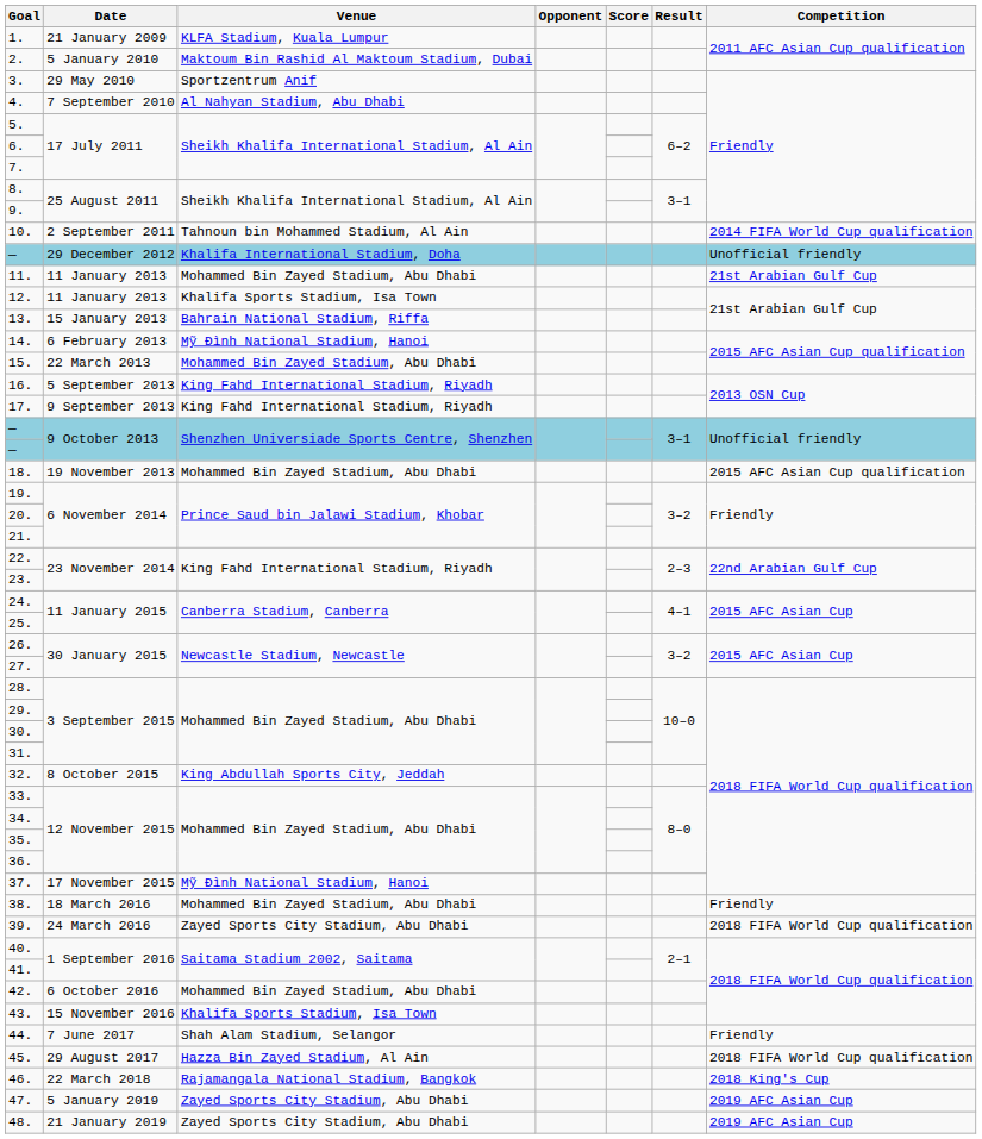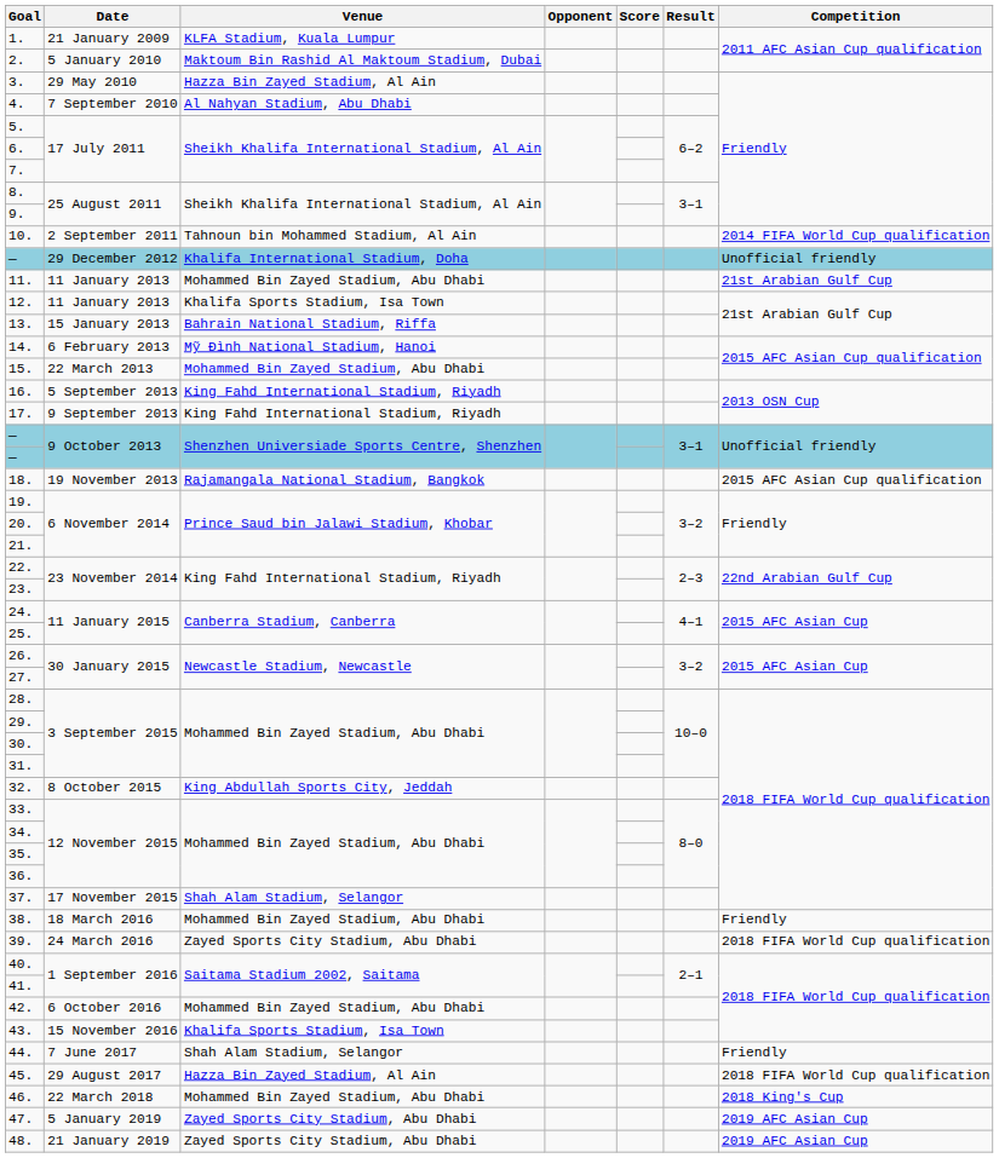 <table class="wikitable">
 <tr>
 <th>Goal</th>
 <th>Date</th>
 <th>Venue</th>
 <th>Opponent</th>
 <th>Score</th>
 <th>Result</th>
 <th>Competition</th>
 </tr>
 <tr>
 <td>1.</td>
 <td>21 January 2009</td>
 <td><a href='#'>KLFA Stadium</a>, <a href='#'>Kuala Lumpur</a></td>
 <td></td>
 <td></td>
 <td></td>
 <td rowspan="2"><a href='#'>2011 AFC Asian Cup qualification</a></td>
 </tr>
 <tr>
 <td>2.</td>
 <td>5 January 2010</td>
 <td><a href='#'>Maktoum Bin Rashid Al Maktoum Stadium</a>, <a href='#'>Dubai</a></td>
 <td></td>
 <td></td>
 <td></td>
 </tr>
 <tr>
 <td>3.</td>
 <td>29 May 2010</td>
-<td>Sportzentrum <a href='#'>Anif</a></td>
+<td><a href='#'>Hazza Bin Zayed Stadium</a>, Al Ain</td>
 <td></td>
 <td></td>
 <td></td>
 <td rowspan=7><a href='#'>Friendly</a></td>
 </tr>
 <tr>
 <td>4.</td>
 <td>7 September 2010</td>
 <td><a href='#'>Al Nahyan Stadium</a>, <a href='#'>Abu Dhabi</a></td>
 <td></td>
 <td></td>
 <td></td>
 </tr>
 <tr>
 <td>5.</td>
 <td rowspan="3">17 July 2011</td>
 <td rowspan="3"><a href='#'>Sheikh Khalifa International Stadium</a>, <a href='#'>Al Ain</a></td>
 <td rowspan="3"></td>
 <td></td>
 <td rowspan="3" style="text-align:center;">6–2</td>
 </tr>
 <tr>
 <td>6.</td>
 <td></td>
 </tr>
 <tr>
 <td>7.</td>
 <td></td>
 </tr>
 <tr>
 <td>8.</td>
 <td rowspan="2">25 August 2011</td>
 <td rowspan="2">Sheikh Khalifa International Stadium, Al Ain</td>
 <td rowspan="2"></td>
 <td></td>
 <td rowspan="2" style="text-align:center;">3–1</td>
 </tr>
 <tr>
 <td>9.</td>
 <td></td>
 </tr>
 <tr>
 <td>10.</td>
 <td>2 September 2011</td>
 <td>Tahnoun bin Mohammed Stadium, Al Ain</td>
 <td></td>
 <td></td>
 <td></td>
 <td><a href='#'>2014 FIFA World Cup qualification</a></td>
 </tr>
 <tr style="background:#8fcfdf;">
 <td>—</td>
 <td>29 December 2012</td>
 <td><a href='#'>Khalifa International Stadium</a>, <a href='#'>Doha</a></td>
 <td></td>
 <td></td>
 <td></td>
 <td>Unofficial friendly</td>
 </tr>
 <tr>
 <td>11.</td>
 <td>11 January 2013</td>
 <td>Mohammed Bin Zayed Stadium, Abu Dhabi</td>
 <td></td>
 <td></td>
 <td></td>
 <td><a href='#'>21st Arabian Gulf Cup</a></td>
 </tr>
 <tr>
 <td>12.</td>
 <td>11 January 2013</td>
 <td>Khalifa Sports Stadium, Isa Town</td>
 <td></td>
 <td></td>
 <td></td>
 <td rowspan="2">21st Arabian Gulf Cup</td>
 </tr>
 <tr>
 <td>13.</td>
 <td>15 January 2013</td>
 <td><a href='#'>Bahrain National Stadium</a>, <a href='#'>Riffa</a></td>
 <td></td>
 <td></td>
 <td></td>
 </tr>
 <tr>
 <td>14.</td>
 <td>6 February 2013</td>
 <td><a href='#'>Mỹ Đình National Stadium</a>, <a href='#'>Hanoi</a></td>
 <td></td>
 <td></td>
 <td></td>
 <td rowspan="2"><a href='#'>2015 AFC Asian Cup qualification</a></td>
 </tr>
 <tr>
 <td>15.</td>
 <td>22 March 2013</td>
 <td><a href='#'>Mohammed Bin Zayed Stadium</a>, Abu Dhabi</td>
 <td></td>
 <td></td>
 <td></td>
 </tr>
 <tr>
 <td>16.</td>
 <td>5 September 2013</td>
 <td><a href='#'>King Fahd International Stadium</a>, <a href='#'>Riyadh</a></td>
 <td></td>
 <td></td>
 <td></td>
 <td rowspan="2"><a href='#'>2013 OSN Cup</a></td>
 </tr>
 <tr>
 <td>17.</td>
 <td>9 September 2013</td>
 <td>King Fahd International Stadium, Riyadh</td>
 <td></td>
 <td></td>
 <td></td>
 </tr>
 <tr style="background:#8fcfdf;">
 <td>—</td>
 <td rowspan="2">9 October 2013</td>
 <td rowspan="2"><a href='#'>Shenzhen Universiade Sports Centre</a>, <a href='#'>Shenzhen</a></td>
 <td rowspan="2"></td>
 <td></td>
 <td rowspan="2" style="text-align:center;">3–1</td>
 <td rowspan="2">Unofficial friendly</td>
 </tr>
 <tr style="background:#8fcfdf;">
 <td>—</td>
 <td></td>
 </tr>
 <tr>
 <td>18.</td>
 <td>19 November 2013</td>
-<td>Mohammed Bin Zayed Stadium, Abu Dhabi</td>
+<td><a href='#'>Rajamangala National Stadium</a>, <a href='#'>Bangkok</a></td>
 <td></td>
 <td></td>
 <td></td>
 <td>2015 AFC Asian Cup qualification</td>
 </tr>
 <tr>
 <td>19.</td>
 <td rowspan="3">6 November 2014</td>
 <td rowspan="3"><a href='#'>Prince Saud bin Jalawi Stadium</a>, <a href='#'>Khobar</a></td>
 <td rowspan="3"></td>
 <td></td>
 <td rowspan="3" style="text-align:center;">3–2</td>
 <td rowspan="3">Friendly</td>
 </tr>
 <tr>
 <td>20.</td>
 <td></td>
 </tr>
 <tr>
 <td>21.</td>
 <td></td>
 </tr>
 <tr>
 <td>22.</td>
 <td rowspan="2">23 November 2014</td>
 <td rowspan="2">King Fahd International Stadium, Riyadh</td>
 <td rowspan="2"></td>
 <td></td>
 <td rowspan="2" style="text-align:center;">2–3</td>
 <td rowspan="2"><a href='#'>22nd Arabian Gulf Cup</a></td>
 </tr>
 <tr>
 <td>23.</td>
 <td></td>
 </tr>
 <tr>
 <td>24.</td>
 <td rowspan="2">11 January 2015</td>
 <td rowspan="2"><a href='#'>Canberra Stadium</a>, <a href='#'>Canberra</a></td>
 <td rowspan="2"></td>
 <td></td>
 <td rowspan="2" style="text-align:center;">4–1</td>
 <td rowspan="2"><a href='#'>2015 AFC Asian Cup</a></td>
 </tr>
 <tr>
 <td>25.</td>
 <td></td>
 </tr>
 <tr>
 <td>26.</td>
 <td rowspan="2">30 January 2015</td>
 <td rowspan="2"><a href='#'>Newcastle Stadium</a>, <a href='#'>Newcastle</a></td>
 <td rowspan="2"></td>
 <td></td>
 <td rowspan="2" style="text-align:center;">3–2</td>
 <td rowspan="2"><a href='#'>2015 AFC Asian Cup</a></td>
 </tr>
 <tr>
 <td>27.</td>
 <td></td>
 </tr>
 <tr>
 <td>28.</td>
 <td rowspan="4">3 September 2015</td>
 <td rowspan="4">Mohammed Bin Zayed Stadium, Abu Dhabi</td>
 <td rowspan="4"></td>
 <td></td>
 <td rowspan="4" style="text-align:center;">10–0</td>
 <td rowspan=10><a href='#'>2018 FIFA World Cup qualification</a></td>
 </tr>
 <tr>
 <td>29.</td>
 <td></td>
 </tr>
 <tr>
 <td>30.</td>
 <td></td>
 </tr>
 <tr>
 <td>31.</td>
 <td></td>
 </tr>
 <tr>
 <td>32.</td>
 <td>8 October 2015</td>
 <td><a href='#'>King Abdullah Sports City</a>, <a href='#'>Jeddah</a></td>
 <td></td>
 <td></td>
 <td></td>
 </tr>
 <tr>
 <td>33.</td>
 <td rowspan="4">12 November 2015</td>
 <td rowspan="4">Mohammed Bin Zayed Stadium, Abu Dhabi</td>
 <td rowspan="4"></td>
 <td></td>
 <td rowspan="4" style="text-align:center;">8–0</td>
 </tr>
 <tr>
 <td>34.</td>
 <td></td>
 </tr>
 <tr>
 <td>35.</td>
 <td></td>
 </tr>
 <tr>
 <td>36.</td>
 <td></td>
 </tr>
 <tr>
 <td>37.</td>
 <td>17 November 2015</td>
-<td><a href='#'>Mỹ Đình National Stadium</a>, <a href='#'>Hanoi</a></td>
+<td><a href='#'>Shah Alam Stadium</a>, <a href='#'>Selangor</a></td>
 <td></td>
 <td></td>
 <td></td>
 </tr>
 <tr>
 <td>38.</td>
 <td>18 March 2016</td>
 <td>Mohammed Bin Zayed Stadium, Abu Dhabi</td>
 <td></td>
 <td></td>
 <td></td>
 <td>Friendly</td>
 </tr>
 <tr>
 <td>39.</td>
 <td>24 March 2016</td>
 <td>Zayed Sports City Stadium, Abu Dhabi</td>
 <td></td>
 <td></td>
 <td></td>
 <td>2018 FIFA World Cup qualification</td>
 </tr>
 <tr>
 <td>40.</td>
 <td rowspan="2">1 September 2016</td>
 <td rowspan="2"><a href='#'>Saitama Stadium 2002</a>, <a href='#'>Saitama</a></td>
 <td rowspan="2"></td>
 <td></td>
 <td rowspan="2" style="text-align:center;">2–1</td>
 <td rowspan="4"><a href='#'>2018 FIFA World Cup qualification</a></td>
 </tr>
 <tr>
 <td>41.</td>
 <td></td>
 </tr>
 <tr>
 <td>42.</td>
 <td>6 October 2016</td>
 <td>Mohammed Bin Zayed Stadium, Abu Dhabi</td>
 <td></td>
 <td></td>
 <td></td>
 </tr>
 <tr>
 <td>43.</td>
 <td>15 November 2016</td>
 <td><a href='#'>Khalifa Sports Stadium</a>, <a href='#'>Isa Town</a></td>
 <td></td>
 <td></td>
 <td></td>
 </tr>
 <tr>
 <td>44.</td>
 <td>7 June 2017</td>
 <td>Shah Alam Stadium, Selangor</td>
 <td></td>
 <td></td>
 <td></td>
 <td>Friendly</td>
 </tr>
 <tr>
 <td>45.</td>
 <td>29 August 2017</td>
 <td><a href='#'>Hazza Bin Zayed Stadium</a>, Al Ain</td>
 <td></td>
 <td></td>
 <td></td>
 <td>2018 FIFA World Cup qualification</td>
 </tr>
 <tr>
 <td>46.</td>
 <td>22 March 2018</td>
-<td><a href='#'>Rajamangala National Stadium</a>, <a href='#'>Bangkok</a></td>
+<td>Mohammed Bin Zayed Stadium, Abu Dhabi</td>
 <td></td>
 <td></td>
 <td></td>
 <td><a href='#'>2018 King's Cup</a></td>
 </tr>
 <tr>
 <td>47.</td>
 <td>5 January 2019</td>
 <td><a href='#'>Zayed Sports City Stadium</a>, Abu Dhabi</td>
 <td></td>
 <td></td>
 <td></td>
 <td><a href='#'>2019 AFC Asian Cup</a></td>
 </tr>
 <tr>
 <td>48.</td>
 <td>21 January 2019</td>
 <td>Zayed Sports City Stadium, Abu Dhabi</td>
 <td></td>
 <td></td>
 <td></td>
 <td><a href='#'>2019 AFC Asian Cup</a></td>
 </tr>
 </table>
